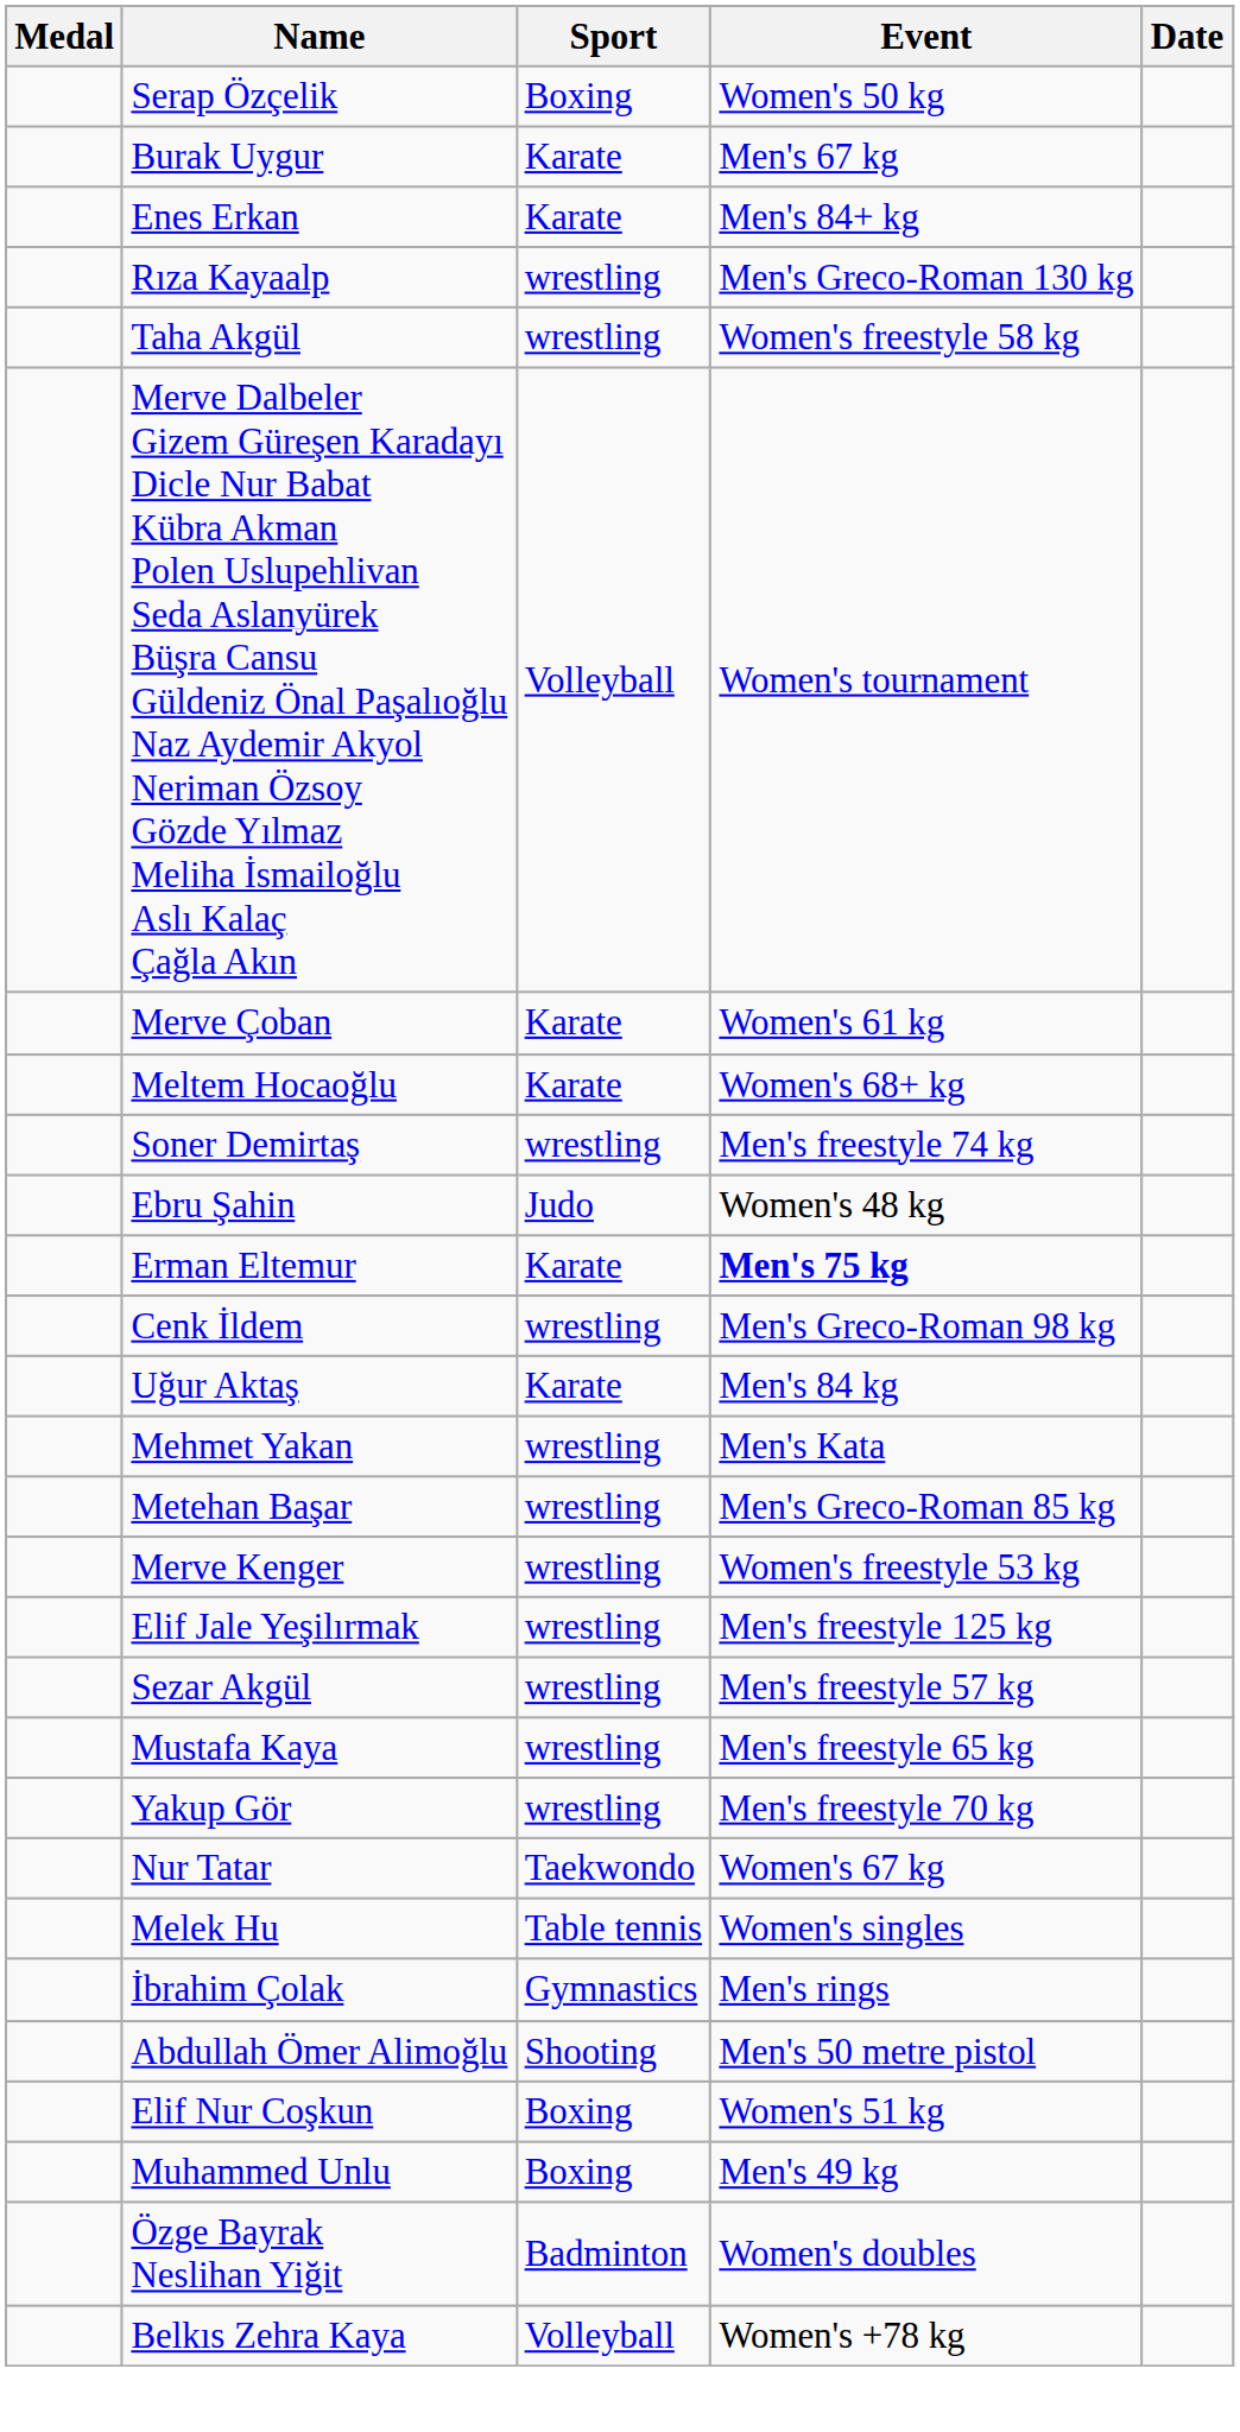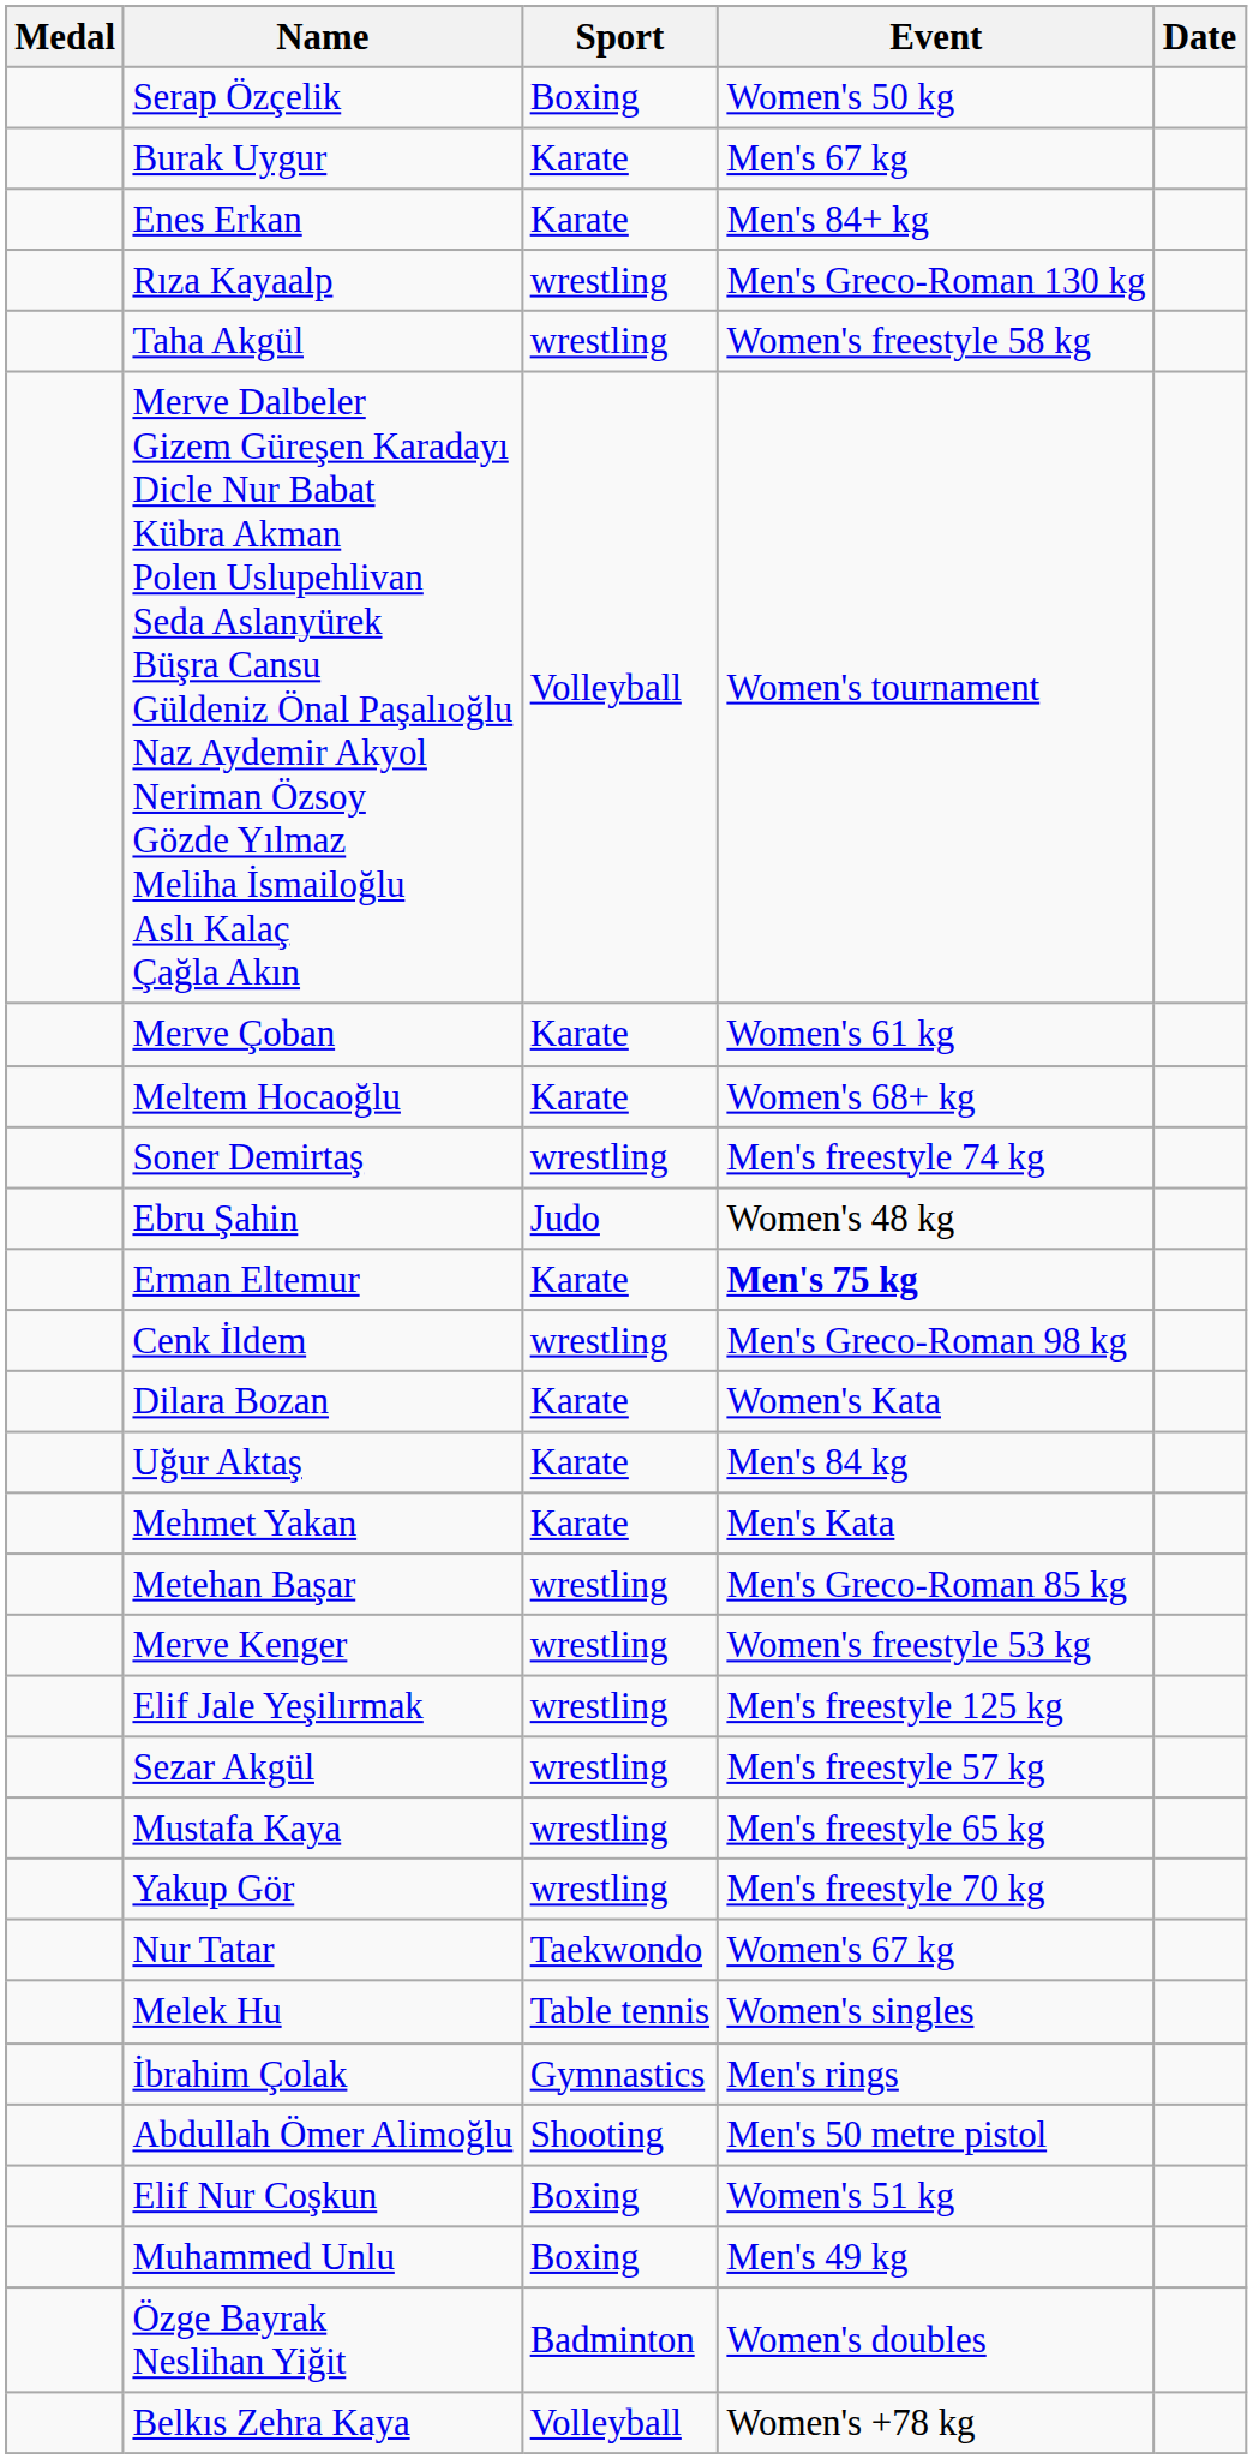 <table class="wikitable sortable" style="font-size: 95%">
 <tr>
 <th>Medal</th>
 <th>Name</th>
 <th>Sport</th>
 <th>Event</th>
 <th>Date</th>
 </tr>
 <tr>
 <td></td>
 <td><a href='#'>Serap Özçelik</a></td>
 <td><a href='#'>Boxing</a></td>
 <td><a href='#'>Women's 50 kg</a></td>
 <td></td>
 </tr>
 <tr>
 <td></td>
 <td><a href='#'>Burak Uygur</a></td>
 <td><a href='#'>Karate</a></td>
 <td><a href='#'>Men's 67 kg</a></td>
 <td></td>
 </tr>
 <tr>
 <td></td>
 <td><a href='#'>Enes Erkan</a></td>
 <td><a href='#'>Karate</a></td>
 <td><a href='#'>Men's 84+ kg</a></td>
 <td></td>
 </tr>
 <tr>
 <td></td>
 <td><a href='#'>Rıza Kayaalp</a></td>
 <td><a href='#'>wrestling</a></td>
 <td><a href='#'>Men's Greco-Roman 130 kg</a></td>
 <td></td>
 </tr>
 <tr>
 <td></td>
 <td><a href='#'>Taha Akgül</a></td>
 <td><a href='#'>wrestling</a></td>
 <td><a href='#'>Women's freestyle 58 kg</a></td>
 <td></td>
 </tr>
 <tr>
 <td></td>
 <td><a href='#'>Merve Dalbeler</a><br><a href='#'>Gizem Güreşen Karadayı</a><br><a href='#'>Dicle Nur Babat</a><br><a href='#'>Kübra Akman</a><br><a href='#'>Polen Uslupehlivan</a><br><a href='#'>Seda Aslanyürek</a><br><a href='#'>Büşra Cansu</a><br><a href='#'>Güldeniz Önal Paşalıoğlu</a><br><a href='#'>Naz Aydemir Akyol</a><br><a href='#'>Neriman Özsoy</a><br><a href='#'>Gözde Yılmaz</a><br><a href='#'>Meliha İsmailoğlu</a><br><a href='#'>Aslı Kalaç</a><br><a href='#'>Çağla Akın</a></td>
 <td><a href='#'>Volleyball</a></td>
 <td><a href='#'>Women's tournament</a></td>
 <td></td>
 </tr>
 <tr>
 <td></td>
 <td><a href='#'>Merve Çoban</a></td>
 <td><a href='#'>Karate</a></td>
 <td><a href='#'>Women's 61 kg</a></td>
 <td></td>
 </tr>
 <tr>
 <td></td>
 <td><a href='#'>Meltem Hocaoğlu</a></td>
 <td><a href='#'>Karate</a></td>
 <td><a href='#'>Women's 68+ kg</a></td>
 <td></td>
 </tr>
 <tr>
 <td></td>
 <td><a href='#'>Soner Demirtaş</a></td>
 <td><a href='#'>wrestling</a></td>
 <td><a href='#'>Men's freestyle 74 kg</a></td>
 <td></td>
 </tr>
 <tr>
 <td></td>
 <td><a href='#'>Ebru Şahin</a></td>
 <td><a href='#'>Judo</a></td>
 <td>Women's 48 kg</td>
 <td></td>
 </tr>
 <tr>
 <td></td>
 <td><a href='#'>Erman Eltemur</a></td>
 <td><a href='#'>Karate</a></td>
 <td><strong><a href='#'>Men's 75 kg</a></strong></td>
 <td></td>
 </tr>
 <tr>
 <td></td>
 <td><a href='#'>Cenk İldem</a></td>
 <td><a href='#'>wrestling</a></td>
 <td><a href='#'>Men's Greco-Roman 98 kg</a></td>
 <td></td>
 </tr>
 <tr>
 <td></td>
+<td><a href='#'>Dilara Bozan</a></td>
+<td><a href='#'>Karate</a></td>
+<td><a href='#'>Women's Kata</a></td>
+<td></td>
+</tr>
+<tr>
+<td></td>
 <td><a href='#'>Uğur Aktaş</a></td>
 <td><a href='#'>Karate</a></td>
 <td><a href='#'>Men's 84 kg</a></td>
 <td></td>
 </tr>
 <tr>
 <td></td>
 <td><a href='#'>Mehmet Yakan</a></td>
-<td><a href='#'>wrestling</a></td>
+<td><a href='#'>Karate</a></td>
 <td><a href='#'>Men's Kata</a></td>
 <td></td>
 </tr>
 <tr>
 <td></td>
 <td><a href='#'>Metehan Başar</a></td>
 <td><a href='#'>wrestling</a></td>
 <td><a href='#'>Men's Greco-Roman 85 kg</a></td>
 <td></td>
 </tr>
 <tr>
 <td></td>
 <td><a href='#'>Merve Kenger</a></td>
 <td><a href='#'>wrestling</a></td>
 <td><a href='#'>Women's freestyle 53 kg</a></td>
 <td></td>
 </tr>
 <tr>
 <td></td>
 <td><a href='#'>Elif Jale Yeşilırmak</a></td>
 <td><a href='#'>wrestling</a></td>
 <td><a href='#'>Men's freestyle 125 kg</a></td>
 <td></td>
 </tr>
 <tr>
 <td></td>
 <td><a href='#'>Sezar Akgül</a></td>
 <td><a href='#'>wrestling</a></td>
 <td><a href='#'>Men's freestyle 57 kg</a></td>
 <td></td>
 </tr>
 <tr>
 <td></td>
 <td><a href='#'>Mustafa Kaya</a></td>
 <td><a href='#'>wrestling</a></td>
 <td><a href='#'>Men's freestyle 65 kg</a></td>
 <td></td>
 </tr>
 <tr>
 <td></td>
 <td><a href='#'>Yakup Gör</a></td>
 <td><a href='#'>wrestling</a></td>
 <td><a href='#'>Men's freestyle 70 kg</a></td>
 <td></td>
 </tr>
 <tr>
 <td></td>
 <td><a href='#'>Nur Tatar</a></td>
 <td><a href='#'>Taekwondo</a></td>
 <td><a href='#'>Women's 67 kg</a></td>
 <td></td>
 </tr>
 <tr>
 <td></td>
 <td><a href='#'>Melek Hu</a></td>
 <td><a href='#'>Table tennis</a></td>
 <td><a href='#'>Women's singles</a></td>
 <td></td>
 </tr>
 <tr>
 <td></td>
 <td><a href='#'>İbrahim Çolak</a></td>
 <td><a href='#'>Gymnastics</a></td>
 <td><a href='#'>Men's rings</a></td>
 <td></td>
 </tr>
 <tr>
 <td></td>
 <td><a href='#'>Abdullah Ömer Alimoğlu</a></td>
 <td><a href='#'>Shooting</a></td>
 <td><a href='#'>Men's 50 metre pistol</a></td>
 <td></td>
 </tr>
 <tr>
 <td></td>
 <td><a href='#'>Elif Nur Coşkun</a></td>
 <td><a href='#'>Boxing</a></td>
 <td><a href='#'>Women's 51 kg</a></td>
 <td></td>
 </tr>
 <tr>
 <td></td>
 <td><a href='#'>Muhammed Unlu</a></td>
 <td><a href='#'>Boxing</a></td>
 <td><a href='#'>Men's 49 kg</a></td>
 <td></td>
 </tr>
 <tr>
 <td></td>
 <td><a href='#'>Özge Bayrak</a><br><a href='#'>Neslihan Yiğit</a></td>
 <td><a href='#'>Badminton</a></td>
 <td><a href='#'>Women's doubles</a></td>
 <td></td>
 </tr>
 <tr>
 <td></td>
 <td><a href='#'>Belkıs Zehra Kaya</a></td>
 <td><a href='#'>Volleyball</a></td>
 <td>Women's +78 kg</td>
 <td></td>
 </tr>
 </table>
